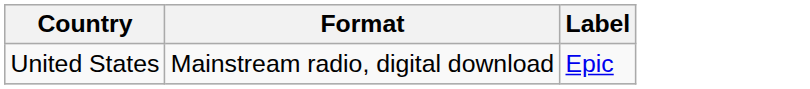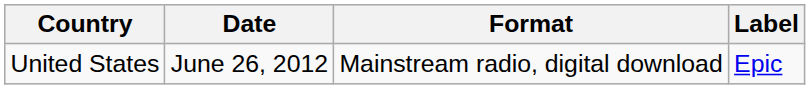 <table class="wikitable">
 <tr>
 <th scope="col">Country</th>
+<th scope="col">Date</th>
 <th scope="col">Format</th>
 <th scope="col">Label</th>
 </tr>
 <tr>
 <td>United States</td>
+<td>June 26, 2012</td>
 <td>Mainstream radio, digital download</td>
 <td><a href='#'>Epic</a></td>
 </tr>
 </table>
